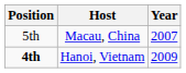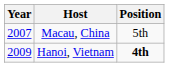 <table class="wikitable" style="text-align: center;">
 <tr>
+<th>Year</th>
+<th>Host</th>
 <th>Position</th>
-<th>Host</th>
-<th>Year</th>
 </tr>
 <tr>
+<td><a href='#'>2007</a></td>
+<td> <a href='#'>Macau</a>, <a href='#'>China</a></td>
 <td>5th</td>
-<td> <a href='#'>Macau</a>, <a href='#'>China</a></td>
-<td><a href='#'>2007</a></td>
 </tr>
 <tr>
+<td><a href='#'>2009</a></td>
+<td> <a href='#'>Hanoi</a>, <a href='#'>Vietnam</a></td>
 <td><strong>4th</strong></td>
-<td> <a href='#'>Hanoi</a>, <a href='#'>Vietnam</a></td>
-<td><a href='#'>2009</a></td>
 </tr>
 </table>
